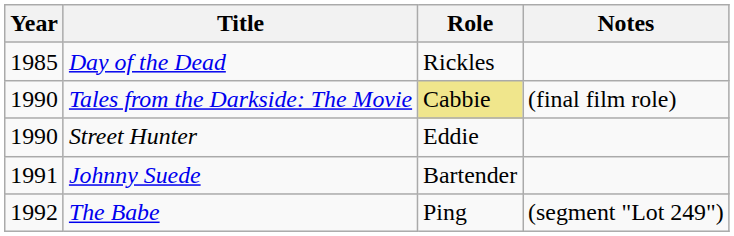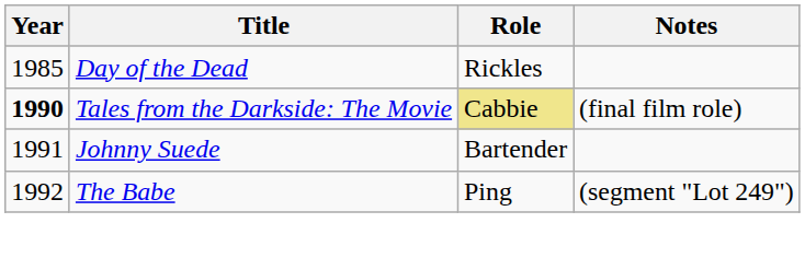 <table class="wikitable">
 <tr>
 <th>Year</th>
 <th>Title</th>
 <th>Role</th>
 <th>Notes</th>
 </tr>
 <tr>
 <td>1985</td>
 <td><em><a href='#'>Day of the Dead</a></em></td>
 <td>Rickles</td>
 <td></td>
 </tr>
 <tr>
-<td>1990</td>
+<td><strong>1990</strong></td>
 <td><em><a href='#'>Tales from the Darkside: The Movie</a></em></td>
 <td style="background: khaki;">Cabbie</td>
 <td>(final film role)</td>
-</tr>
-<tr>
-<td>1990</td>
-<td><em>Street Hunter</em></td>
-<td>Eddie</td>
-<td></td>
 </tr>
 <tr>
 <td>1991</td>
 <td><em><a href='#'>Johnny Suede</a></em></td>
 <td>Bartender</td>
 <td></td>
 </tr>
 <tr>
 <td>1992</td>
 <td><em><a href='#'>The Babe</a></em></td>
 <td>Ping</td>
 <td>(segment "Lot 249")</td>
 </tr>
 </table>
